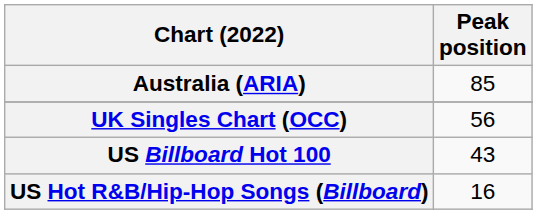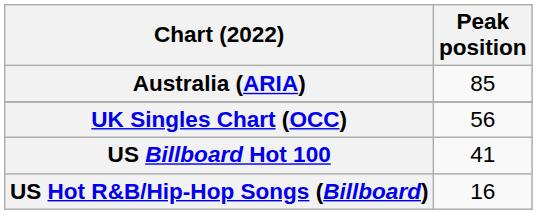 <table class="wikitable sortable plainrowheaders" style="text-align:center">
 <tr>
 <th scope="col">Chart (2022)</th>
 <th scope="col">Peak<br>position</th>
 </tr>
 <tr>
 <th scope="row">Australia (<a href='#'>ARIA</a>)</th>
 <td align="center">85</td>
 </tr>
 <tr>
 </tr>
 <tr>
 </tr>
 <tr>
 <th scope="row"><a href='#'>UK Singles Chart</a> (<a href='#'>OCC</a>)</th>
 <td>56</td>
 </tr>
 <tr>
 <th scope="row">US <a href='#'><em>Billboard</em> Hot 100</a></th>
-<td>43</td>
+<td>41</td>
 </tr>
 <tr>
 <th scope="row">US <a href='#'>Hot R&B/Hip-Hop Songs</a> (<em><a href='#'>Billboard</a></em>)</th>
 <td>16</td>
 </tr>
 </table>
